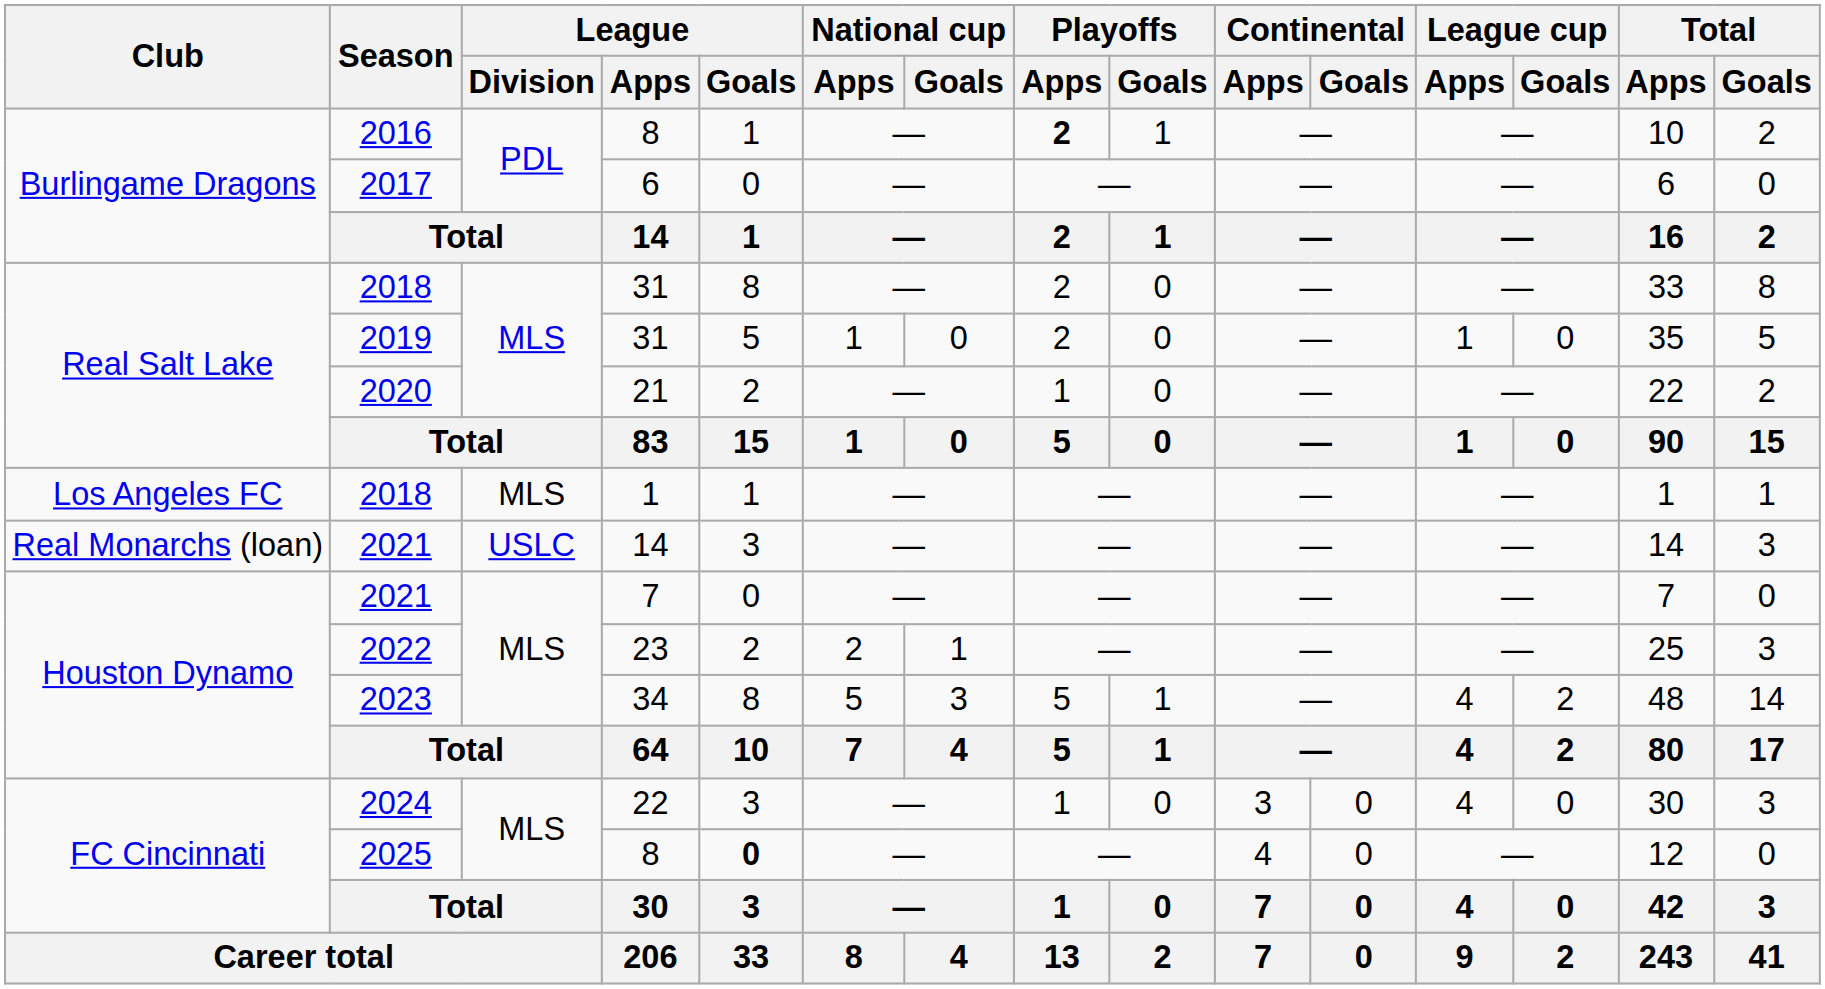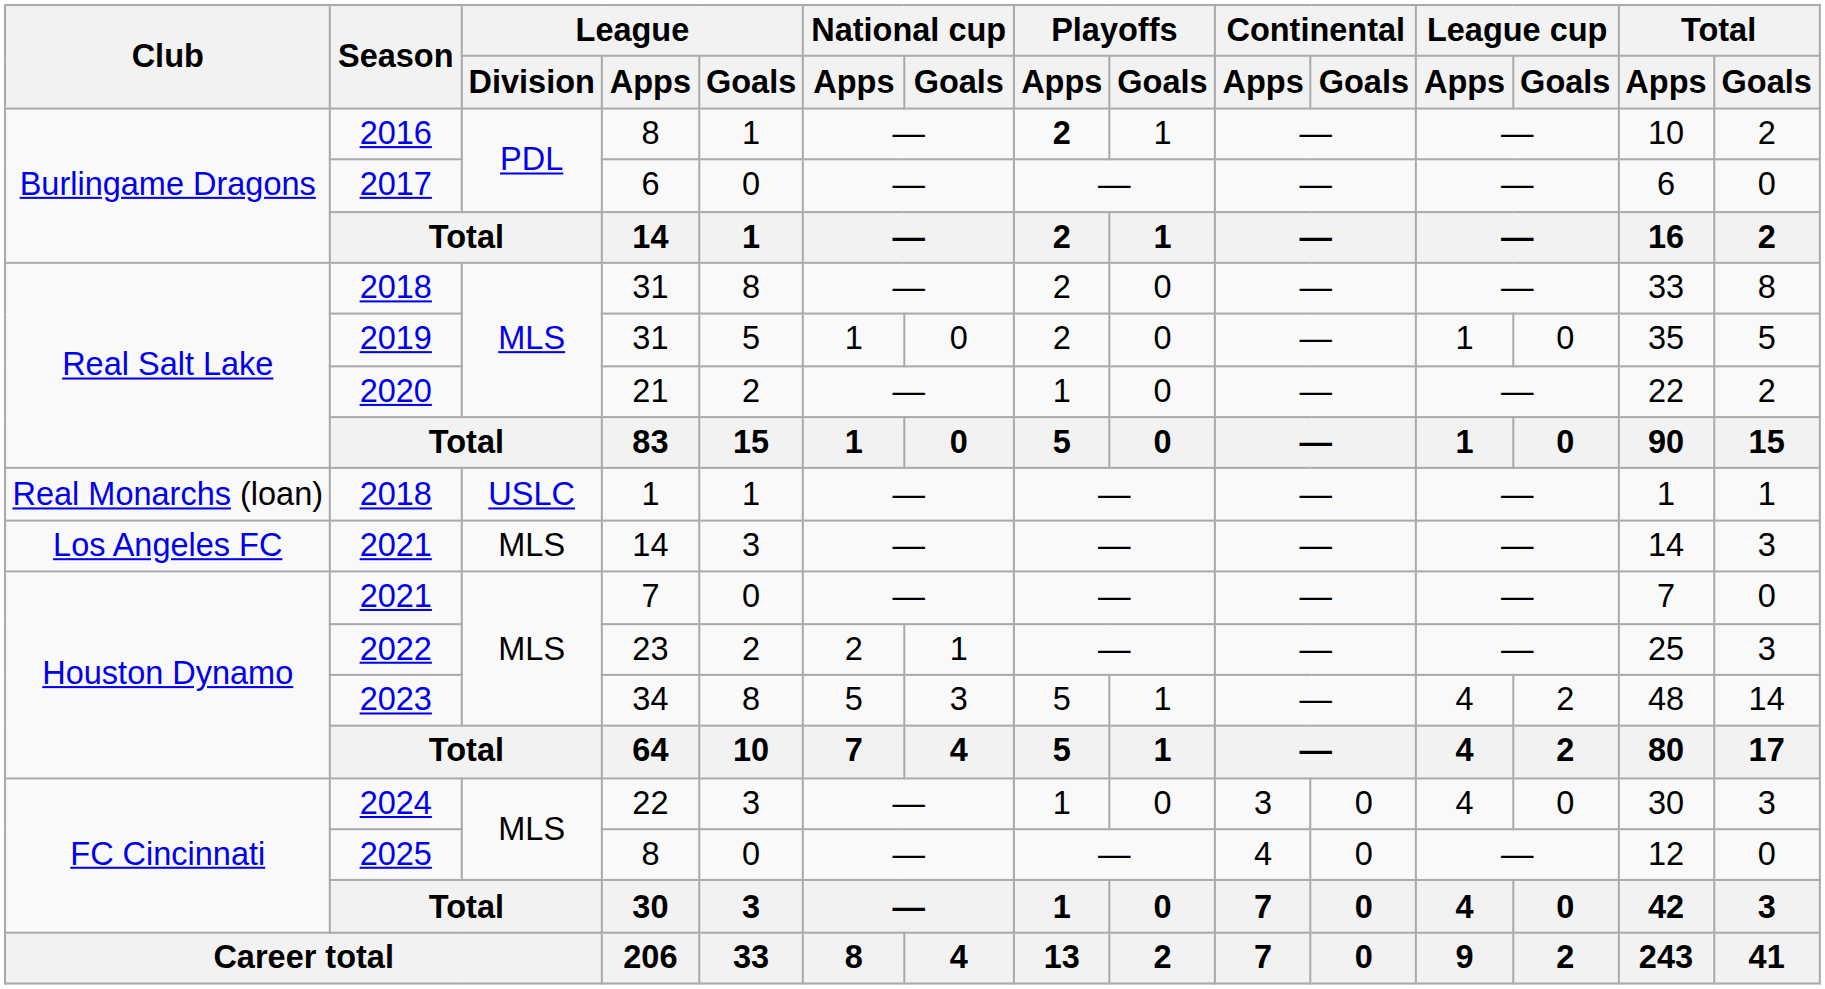 <table class="wikitable" style="text-align:center">
 <tr>
 <th rowspan="2">Club</th>
 <th rowspan="2">Season</th>
 <th colspan="3">League</th>
 <th colspan="2">National cup</th>
 <th colspan="2">Playoffs</th>
 <th colspan="2">Continental</th>
 <th colspan="2">League cup</th>
 <th colspan="2">Total</th>
 </tr>
 <tr>
 <th>Division</th>
 <th>Apps</th>
 <th>Goals</th>
 <th>Apps</th>
 <th>Goals</th>
 <th>Apps</th>
 <th>Goals</th>
 <th>Apps</th>
 <th>Goals</th>
 <th>Apps</th>
 <th>Goals</th>
 <th>Apps</th>
 <th>Goals</th>
 </tr>
 <tr>
 <td rowspan="3"><a href='#'>Burlingame Dragons</a></td>
 <td><a href='#'>2016</a></td>
 <td rowspan="2"><a href='#'>PDL</a></td>
 <td>8</td>
 <td>1</td>
 <td colspan="2">—</td>
 <td><strong>2</strong></td>
 <td>1</td>
 <td colspan="2">—</td>
 <td colspan="2">—</td>
 <td>10</td>
 <td>2</td>
 </tr>
 <tr>
 <td><a href='#'>2017</a></td>
 <td>6</td>
 <td>0</td>
 <td colspan="2">—</td>
 <td colspan="2">—</td>
 <td colspan="2">—</td>
 <td colspan="2">—</td>
 <td>6</td>
 <td>0</td>
 </tr>
 <tr>
 <th colspan="2">Total</th>
 <th>14</th>
 <th>1</th>
 <th colspan="2">—</th>
 <th>2</th>
 <th>1</th>
 <th colspan="2">—</th>
 <th colspan="2">—</th>
 <th>16</th>
 <th>2</th>
 </tr>
 <tr>
 <td rowspan="4"><a href='#'>Real Salt Lake</a></td>
 <td><a href='#'>2018</a></td>
 <td rowspan="3"><a href='#'>MLS</a></td>
 <td>31</td>
 <td>8</td>
 <td colspan="2">—</td>
 <td>2</td>
 <td>0</td>
 <td colspan="2">—</td>
 <td colspan="2">—</td>
 <td>33</td>
 <td>8</td>
 </tr>
 <tr>
 <td><a href='#'>2019</a></td>
 <td>31</td>
 <td>5</td>
 <td>1</td>
 <td>0</td>
 <td>2</td>
 <td>0</td>
 <td colspan="2">—</td>
 <td>1</td>
 <td>0</td>
 <td>35</td>
 <td>5</td>
 </tr>
 <tr>
 <td><a href='#'>2020</a></td>
 <td>21</td>
 <td>2</td>
 <td colspan="2">—</td>
 <td>1</td>
 <td>0</td>
 <td colspan="2">—</td>
 <td colspan="2">—</td>
 <td>22</td>
 <td>2</td>
 </tr>
 <tr>
 <th colspan="2">Total</th>
 <th>83</th>
 <th>15</th>
 <th>1</th>
 <th>0</th>
 <th>5</th>
 <th>0</th>
 <th colspan="2">—</th>
 <th>1</th>
 <th>0</th>
 <th>90</th>
 <th>15</th>
 </tr>
 <tr>
-<td><a href='#'>Los Angeles FC</a></td>
+<td><a href='#'>Real Monarchs</a> (loan)</td>
 <td><a href='#'>2018</a></td>
-<td>MLS</td>
+<td><a href='#'>USLC</a></td>
 <td>1</td>
 <td>1</td>
 <td colspan="2">—</td>
 <td colspan="2">—</td>
 <td colspan="2">—</td>
 <td colspan="2">—</td>
 <td>1</td>
 <td>1</td>
 </tr>
 <tr>
-<td><a href='#'>Real Monarchs</a> (loan)</td>
+<td><a href='#'>Los Angeles FC</a></td>
 <td><a href='#'>2021</a></td>
-<td><a href='#'>USLC</a></td>
+<td>MLS</td>
 <td>14</td>
 <td>3</td>
 <td colspan="2">—</td>
 <td colspan="2">—</td>
 <td colspan="2">—</td>
 <td colspan="2">—</td>
 <td>14</td>
 <td>3</td>
 </tr>
 <tr>
 <td rowspan="4"><a href='#'>Houston Dynamo</a></td>
 <td><a href='#'>2021</a></td>
 <td rowspan="3">MLS</td>
 <td>7</td>
 <td>0</td>
 <td colspan="2">—</td>
 <td colspan="2">—</td>
 <td colspan="2">—</td>
 <td colspan="2">—</td>
 <td>7</td>
 <td>0</td>
 </tr>
 <tr>
 <td><a href='#'>2022</a></td>
 <td>23</td>
 <td>2</td>
 <td>2</td>
 <td>1</td>
 <td colspan="2">—</td>
 <td colspan="2">—</td>
 <td colspan="2">—</td>
 <td>25</td>
 <td>3</td>
 </tr>
 <tr>
 <td><a href='#'>2023</a></td>
 <td>34</td>
 <td>8</td>
 <td>5</td>
 <td>3</td>
 <td>5</td>
 <td>1</td>
 <td colspan="2">—</td>
 <td>4</td>
 <td>2</td>
 <td>48</td>
 <td>14</td>
 </tr>
 <tr>
 <th colspan="2">Total</th>
 <th>64</th>
 <th>10</th>
 <th>7</th>
 <th>4</th>
 <th>5</th>
 <th>1</th>
 <th colspan="2">—</th>
 <th>4</th>
 <th>2</th>
 <th>80</th>
 <th>17</th>
 </tr>
 <tr>
 <td rowspan="3"><a href='#'>FC Cincinnati</a></td>
 <td><a href='#'>2024</a></td>
 <td rowspan="2">MLS</td>
 <td>22</td>
 <td>3</td>
 <td colspan="2">—</td>
 <td>1</td>
 <td>0</td>
 <td>3</td>
 <td>0</td>
 <td>4</td>
 <td>0</td>
 <td>30</td>
 <td>3</td>
 </tr>
 <tr>
 <td><a href='#'>2025</a></td>
 <td>8</td>
-<td><strong>0</strong></td>
+<td>0</td>
 <td colspan="2">—</td>
 <td colspan="2">—</td>
 <td>4</td>
 <td>0</td>
 <td colspan="2">—</td>
 <td>12</td>
 <td>0</td>
 </tr>
 <tr>
 <th colspan="2">Total</th>
 <th>30</th>
 <th>3</th>
 <th colspan="2">—</th>
 <th>1</th>
 <th>0</th>
 <th>7</th>
 <th>0</th>
 <th>4</th>
 <th>0</th>
 <th>42</th>
 <th>3</th>
 </tr>
 <tr>
 <th colspan="3">Career total</th>
 <th>206</th>
 <th>33</th>
 <th>8</th>
 <th>4</th>
 <th>13</th>
 <th>2</th>
 <th>7</th>
 <th>0</th>
 <th>9</th>
 <th>2</th>
 <th>243</th>
 <th>41</th>
 </tr>
 </table>
